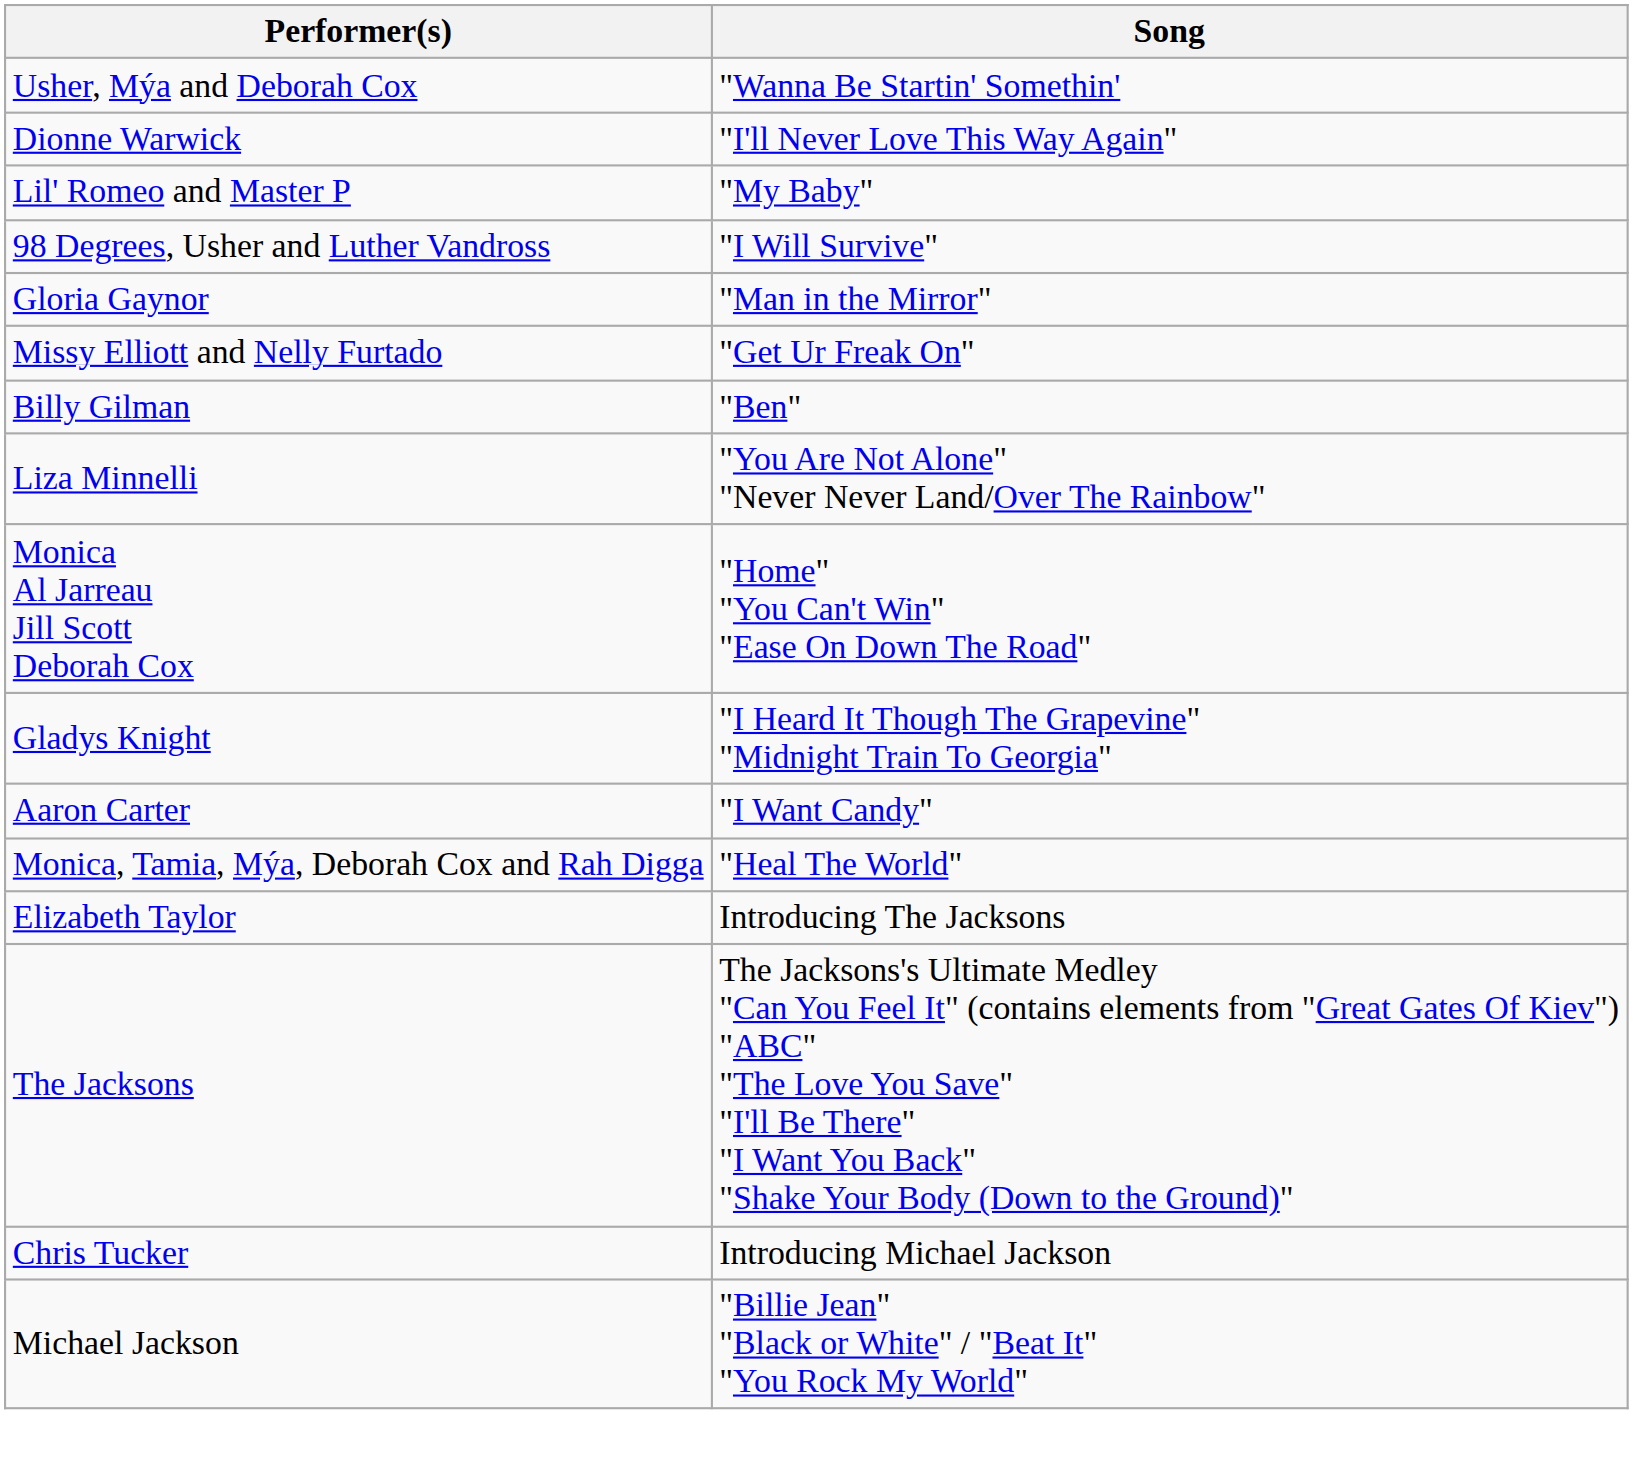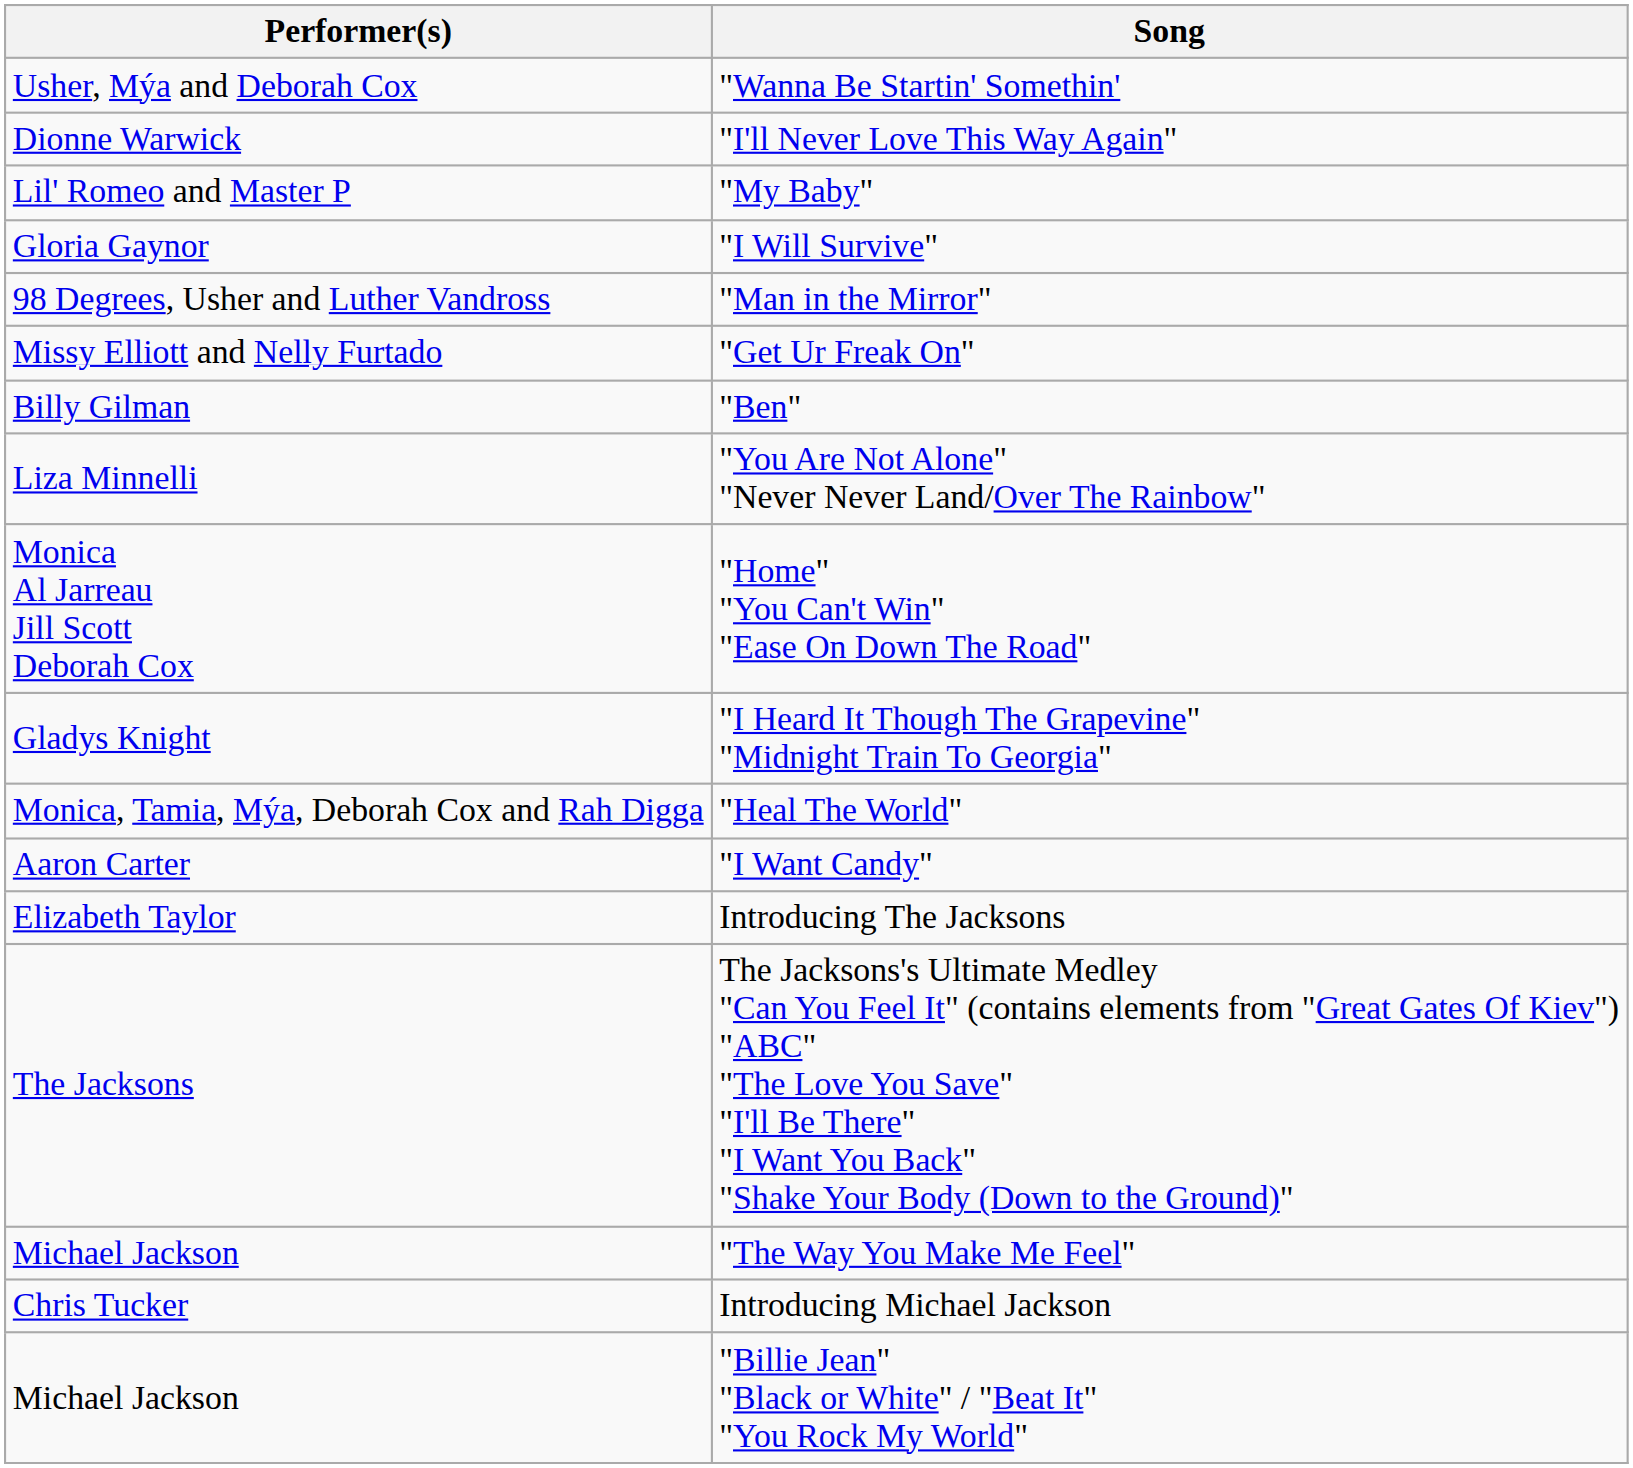 <table class="wikitable">
 <tr>
 <th>Performer(s)</th>
 <th>Song</th>
 </tr>
 <tr>
 <td><a href='#'>Usher</a>, <a href='#'>Mýa</a> and <a href='#'>Deborah Cox</a></td>
 <td>"<a href='#'>Wanna Be Startin' Somethin'</a></td>
 </tr>
 <tr>
 <td><a href='#'>Dionne Warwick</a></td>
 <td>"<a href='#'>I'll Never Love This Way Again</a>"</td>
 </tr>
 <tr>
 <td><a href='#'>Lil' Romeo</a> and <a href='#'>Master P</a></td>
 <td>"<a href='#'>My Baby</a>"</td>
 </tr>
 <tr>
-<td><a href='#'>98 Degrees</a>, Usher and <a href='#'>Luther Vandross</a></td>
+<td><a href='#'>Gloria Gaynor</a></td>
 <td>"<a href='#'>I Will Survive</a>"</td>
 </tr>
 <tr>
-<td><a href='#'>Gloria Gaynor</a></td>
+<td><a href='#'>98 Degrees</a>, Usher and <a href='#'>Luther Vandross</a></td>
 <td>"<a href='#'>Man in the Mirror</a>"</td>
 </tr>
 <tr>
 <td><a href='#'>Missy Elliott</a> and <a href='#'>Nelly Furtado</a></td>
 <td>"<a href='#'>Get Ur Freak On</a>"</td>
 </tr>
 <tr>
 <td><a href='#'>Billy Gilman</a></td>
 <td>"<a href='#'>Ben</a>"</td>
 </tr>
 <tr>
 <td><a href='#'>Liza Minnelli</a></td>
 <td>"<a href='#'>You Are Not Alone</a>"<br>"Never Never Land/<a href='#'>Over The Rainbow</a>"</td>
 </tr>
 <tr>
 <td><a href='#'>Monica</a><br><a href='#'>Al Jarreau</a><br><a href='#'>Jill Scott</a><br><a href='#'>Deborah Cox</a></td>
 <td>"<a href='#'>Home</a>"<br>"<a href='#'>You Can't Win</a>"<br>"<a href='#'>Ease On Down The Road</a>"</td>
 </tr>
 <tr>
 <td><a href='#'>Gladys Knight</a></td>
 <td>"<a href='#'>I Heard It Though The Grapevine</a>"<br>"<a href='#'>Midnight Train To Georgia</a>"</td>
 </tr>
 <tr>
+<td><a href='#'>Monica</a>, <a href='#'>Tamia</a>, <a href='#'>Mýa</a>, Deborah Cox and <a href='#'>Rah Digga</a></td>
+<td>"<a href='#'>Heal The World</a>"</td>
+</tr>
+<tr>
 <td><a href='#'>Aaron Carter</a></td>
 <td>"<a href='#'>I Want Candy</a>"</td>
-</tr>
-<tr>
-<td><a href='#'>Monica</a>, <a href='#'>Tamia</a>, <a href='#'>Mýa</a>, Deborah Cox and <a href='#'>Rah Digga</a></td>
-<td>"<a href='#'>Heal The World</a>"</td>
 </tr>
 <tr>
 <td><a href='#'>Elizabeth Taylor</a></td>
 <td>Introducing The Jacksons</td>
 </tr>
 <tr>
 <td><a href='#'>The Jacksons</a></td>
 <td>The Jacksons's Ultimate Medley<br>"<a href='#'>Can You Feel It</a>" (contains elements from "<a href='#'>Great Gates Of Kiev</a>")<br>"<a href='#'>ABC</a>"<br>"<a href='#'>The Love You Save</a>"<br>"<a href='#'>I'll Be There</a>"<br>"<a href='#'>I Want You Back</a>"<br>"<a href='#'>Shake Your Body (Down to the Ground)</a>"</td>
 </tr>
 <tr>
+<td><a href='#'>Michael Jackson</a></td>
+<td>"<a href='#'>The Way You Make Me Feel</a>"</td>
+</tr>
+<tr>
 <td><a href='#'>Chris Tucker</a></td>
 <td>Introducing Michael Jackson</td>
 </tr>
 <tr>
 <td>Michael Jackson</td>
 <td>"<a href='#'>Billie Jean</a>"<br>"<a href='#'>Black or White</a>" / "<a href='#'>Beat It</a>" <br>"<a href='#'>You Rock My World</a>" </td>
 </tr>
 </table>
